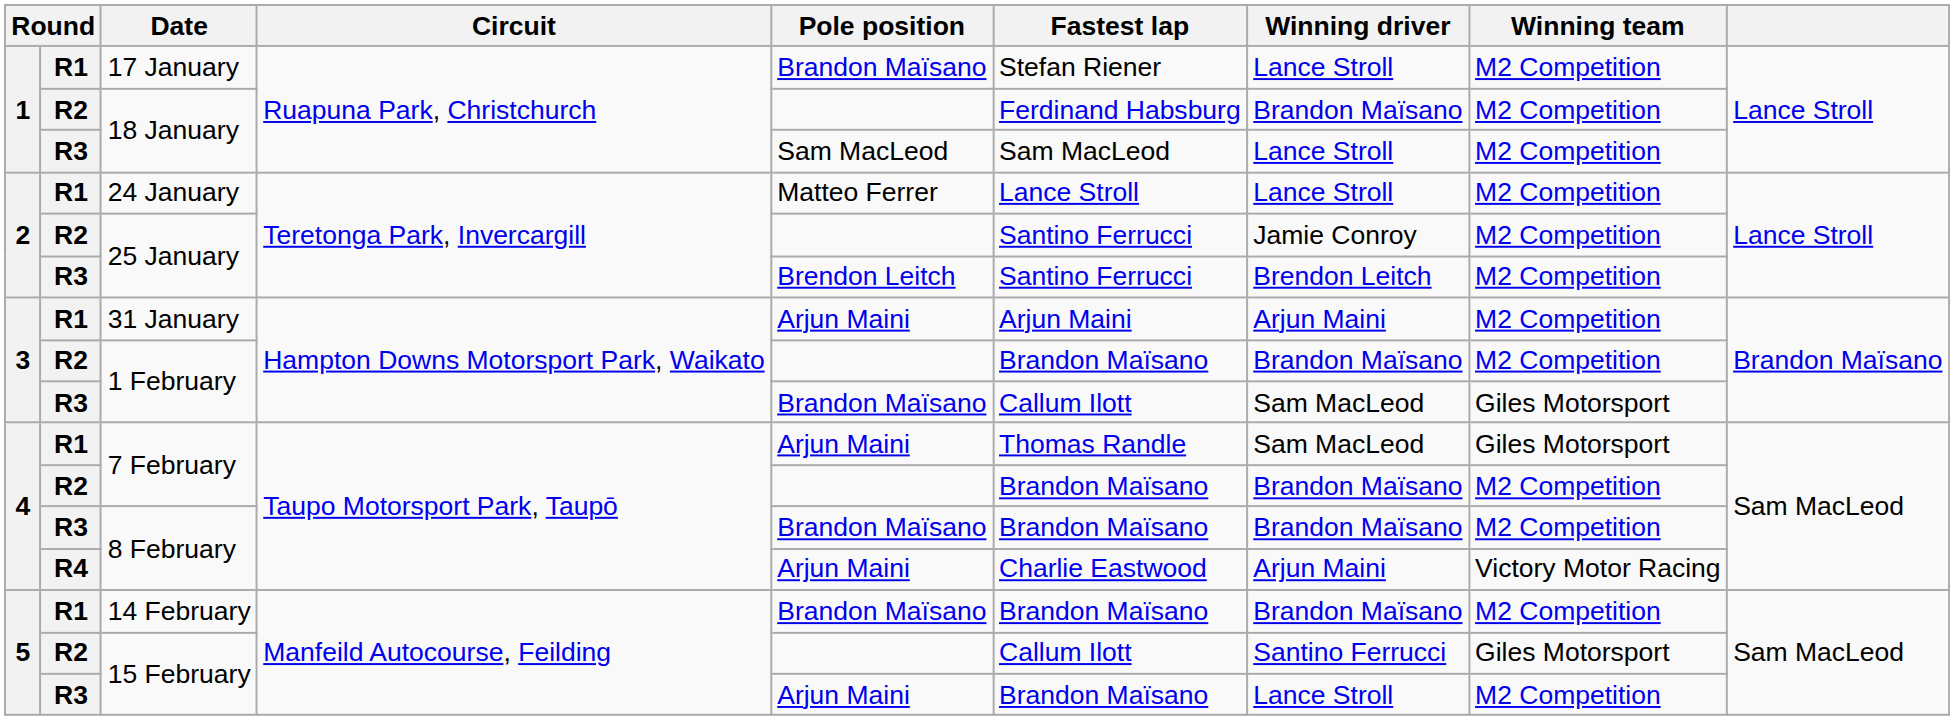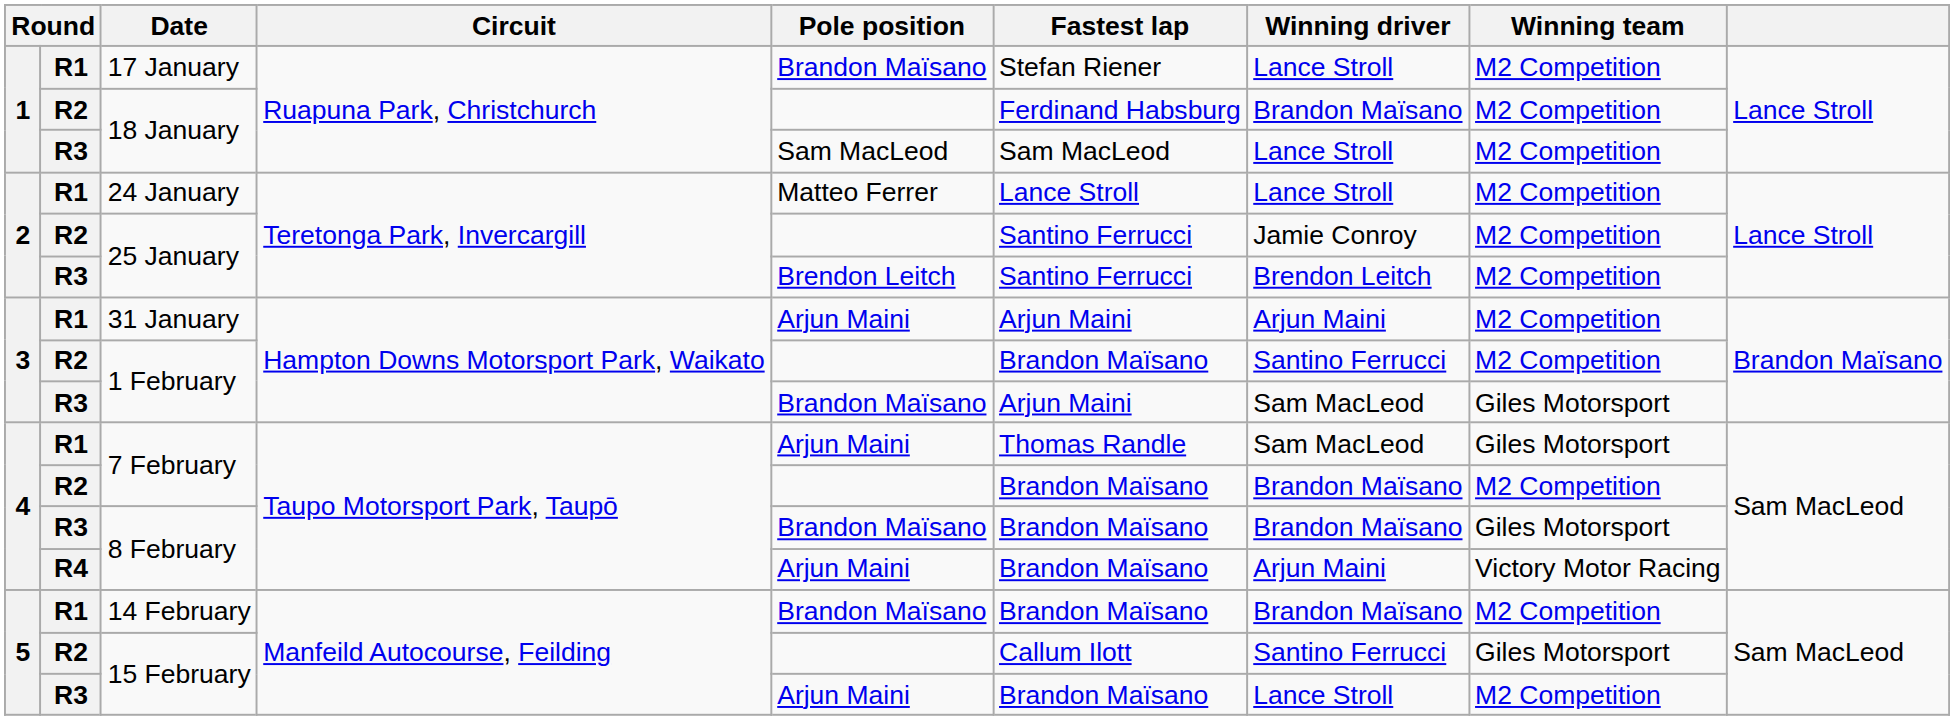 <table class="wikitable" style="font-size: 85%">
 <tr>
 <th colspan=2>Round</th>
 <th>Date</th>
 <th>Circuit</th>
 <th>Pole position</th>
 <th>Fastest lap</th>
 <th>Winning driver</th>
 <th>Winning team</th>
 <th></th>
 </tr>
 <tr>
 <th rowspan=3>1</th>
 <th>R1</th>
 <td>17 January</td>
 <td rowspan=3><a href='#'>Ruapuna Park</a>, <a href='#'>Christchurch</a></td>
 <td> <a href='#'>Brandon Maïsano</a></td>
 <td> Stefan Riener</td>
 <td> <a href='#'>Lance Stroll</a></td>
 <td><a href='#'>M2 Competition</a></td>
 <td rowspan=3> <a href='#'>Lance Stroll</a></td>
 </tr>
 <tr>
 <th>R2</th>
 <td rowspan=2>18 January</td>
 <td></td>
 <td nowrap> <a href='#'>Ferdinand Habsburg</a></td>
 <td> <a href='#'>Brandon Maïsano</a></td>
 <td><a href='#'>M2 Competition</a></td>
 </tr>
 <tr>
 <th>R3</th>
 <td> Sam MacLeod</td>
 <td> Sam MacLeod</td>
 <td> <a href='#'>Lance Stroll</a></td>
 <td><a href='#'>M2 Competition</a></td>
 </tr>
 <tr>
 <th rowspan=3>2</th>
 <th>R1</th>
 <td>24 January</td>
 <td rowspan=3><a href='#'>Teretonga Park</a>, <a href='#'>Invercargill</a></td>
 <td> Matteo Ferrer</td>
 <td> <a href='#'>Lance Stroll</a></td>
 <td> <a href='#'>Lance Stroll</a></td>
 <td><a href='#'>M2 Competition</a></td>
 <td rowspan=3> <a href='#'>Lance Stroll</a></td>
 </tr>
 <tr>
 <th>R2</th>
 <td rowspan=2>25 January</td>
 <td></td>
 <td> <a href='#'>Santino Ferrucci</a></td>
 <td> Jamie Conroy</td>
 <td><a href='#'>M2 Competition</a></td>
 </tr>
 <tr>
 <th>R3</th>
 <td> <a href='#'>Brendon Leitch</a></td>
 <td> <a href='#'>Santino Ferrucci</a></td>
 <td> <a href='#'>Brendon Leitch</a></td>
 <td><a href='#'>M2 Competition</a></td>
 </tr>
 <tr>
 <th rowspan=3>3</th>
 <th>R1</th>
 <td>31 January</td>
 <td rowspan=3 nowrap><a href='#'>Hampton Downs Motorsport Park</a>, <a href='#'>Waikato</a></td>
 <td> <a href='#'>Arjun Maini</a></td>
 <td> <a href='#'>Arjun Maini</a></td>
 <td> <a href='#'>Arjun Maini</a></td>
 <td><a href='#'>M2 Competition</a></td>
 <td rowspan=3 nowrap> <a href='#'>Brandon Maïsano</a></td>
 </tr>
 <tr>
 <th>R2</th>
 <td rowspan=2>1 February</td>
 <td></td>
 <td> <a href='#'>Brandon Maïsano</a></td>
-<td> <a href='#'>Brandon Maïsano</a></td>
+<td> <a href='#'>Santino Ferrucci</a></td>
 <td><a href='#'>M2 Competition</a></td>
 </tr>
 <tr>
 <th>R3</th>
 <td> <a href='#'>Brandon Maïsano</a></td>
-<td> <a href='#'>Callum Ilott</a></td>
+<td> <a href='#'>Arjun Maini</a></td>
 <td> Sam MacLeod</td>
 <td nowrap>Giles Motorsport</td>
 </tr>
 <tr>
 <th rowspan=4>4</th>
 <th>R1</th>
 <td rowspan=2>7 February</td>
 <td rowspan=4><a href='#'>Taupo Motorsport Park</a>, <a href='#'>Taupō</a></td>
 <td> <a href='#'>Arjun Maini</a></td>
 <td> <a href='#'>Thomas Randle</a></td>
 <td> Sam MacLeod</td>
 <td>Giles Motorsport</td>
 <td rowspan=4> Sam MacLeod</td>
 </tr>
 <tr>
 <th>R2</th>
 <td></td>
 <td> <a href='#'>Brandon Maïsano</a></td>
 <td> <a href='#'>Brandon Maïsano</a></td>
 <td><a href='#'>M2 Competition</a></td>
 </tr>
 <tr>
 <th>R3</th>
 <td rowspan=2>8 February</td>
 <td> <a href='#'>Brandon Maïsano</a></td>
 <td> <a href='#'>Brandon Maïsano</a></td>
 <td> <a href='#'>Brandon Maïsano</a></td>
-<td><a href='#'>M2 Competition</a></td>
+<td>Giles Motorsport</td>
 </tr>
 <tr>
 <th>R4</th>
 <td> <a href='#'>Arjun Maini</a></td>
-<td> <a href='#'>Charlie Eastwood</a></td>
+<td> <a href='#'>Brandon Maïsano</a></td>
 <td> <a href='#'>Arjun Maini</a></td>
 <td nowrap>Victory Motor Racing</td>
 </tr>
 <tr>
 <th rowspan=3>5</th>
 <th>R1</th>
 <td>14 February</td>
 <td rowspan=3><a href='#'>Manfeild Autocourse</a>, <a href='#'>Feilding</a></td>
 <td nowrap> <a href='#'>Brandon Maïsano</a></td>
 <td nowrap> <a href='#'>Brandon Maïsano</a></td>
 <td nowrap> <a href='#'>Brandon Maïsano</a></td>
 <td nowrap><a href='#'>M2 Competition</a></td>
 <td rowspan=3> Sam MacLeod</td>
 </tr>
 <tr>
 <th>R2</th>
 <td rowspan=2 nowrap>15 February</td>
 <td></td>
 <td> <a href='#'>Callum Ilott</a></td>
 <td> <a href='#'>Santino Ferrucci</a></td>
 <td>Giles Motorsport</td>
 </tr>
 <tr>
 <th>R3</th>
 <td> <a href='#'>Arjun Maini</a></td>
 <td> <a href='#'>Brandon Maïsano</a></td>
 <td> <a href='#'>Lance Stroll</a></td>
 <td><a href='#'>M2 Competition</a></td>
 </tr>
 </table>
